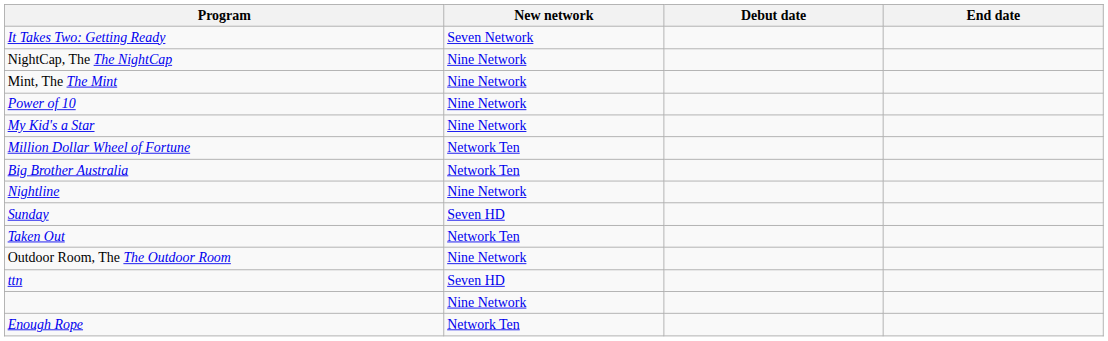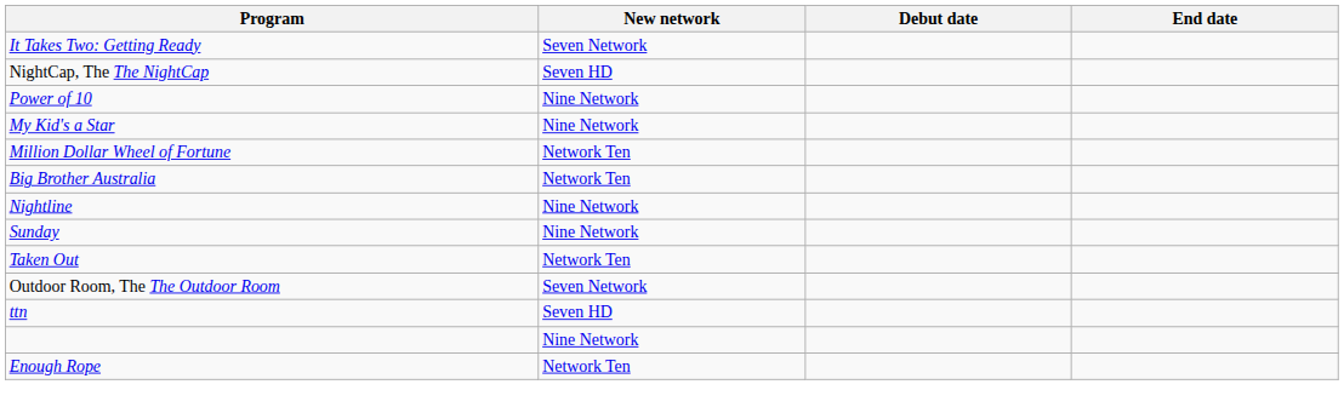 <table class="wikitable sortable" width="100%">
 <tr bgcolor="#efefef">
 <th width=40%>Program</th>
 <th width=20%>New network</th>
 <th width=20%>Debut date</th>
 <th width=20%>End date</th>
 </tr>
 <tr>
 <td><em><a href='#'>It Takes Two: Getting Ready</a></em>  </td>
 <td><a href='#'>Seven Network</a></td>
 <td></td>
 <td></td>
 </tr>
 <tr>
 <td><span>NightCap, The</span> <em><a href='#'>The NightCap</a></em>  </td>
-<td><a href='#'>Nine Network</a></td>
-<td></td>
-<td></td>
-</tr>
-<tr>
-<td><span>Mint, The</span> <em><a href='#'>The Mint</a></em></td>
-<td><a href='#'>Nine Network</a></td>
+<td><a href='#'>Seven HD</a></td>
 <td></td>
 <td></td>
 </tr>
 <tr>
 <td><em><a href='#'>Power of 10</a></em>  </td>
 <td><a href='#'>Nine Network</a></td>
 <td></td>
 <td></td>
 </tr>
 <tr>
 <td><em><a href='#'>My Kid's a Star</a></em> </td>
 <td><a href='#'>Nine Network</a></td>
 <td></td>
 <td></td>
 </tr>
 <tr>
 <td><em><a href='#'>Million Dollar Wheel of Fortune</a></em></td>
 <td><a href='#'>Network Ten</a></td>
 <td></td>
 <td></td>
 </tr>
 <tr>
 <td><em><a href='#'>Big Brother Australia</a></em></td>
 <td><a href='#'>Network Ten</a></td>
 <td></td>
 <td></td>
 </tr>
 <tr>
 <td><em><a href='#'>Nightline</a></em></td>
 <td><a href='#'>Nine Network</a></td>
 <td></td>
 <td></td>
 </tr>
 <tr>
 <td><em><a href='#'>Sunday</a></em></td>
-<td><a href='#'>Seven HD</a></td>
+<td><a href='#'>Nine Network</a></td>
 <td></td>
 <td></td>
 </tr>
 <tr>
 <td><em><a href='#'>Taken Out</a></em>  </td>
 <td><a href='#'>Network Ten</a></td>
 <td></td>
 <td></td>
 </tr>
 <tr>
 <td><span>Outdoor Room, The</span> <em><a href='#'>The Outdoor Room</a></em></td>
-<td><a href='#'>Nine Network</a></td>
+<td><a href='#'>Seven Network</a></td>
 <td></td>
 <td></td>
 </tr>
 <tr>
 <td><em><a href='#'>ttn</a></em></td>
 <td><a href='#'>Seven HD</a></td>
 <td></td>
 <td></td>
 </tr>
 <tr>
 <td></td>
 <td><a href='#'>Nine Network</a></td>
 <td></td>
 <td></td>
 </tr>
 <tr>
 <td><em><a href='#'>Enough Rope</a></em></td>
 <td><a href='#'>Network Ten</a></td>
 <td></td>
 <td></td>
 </tr>
 </table>
